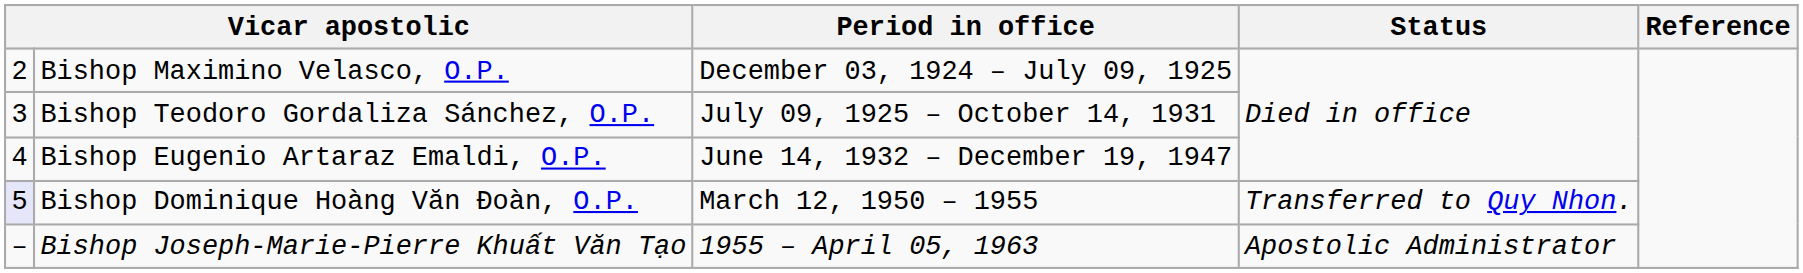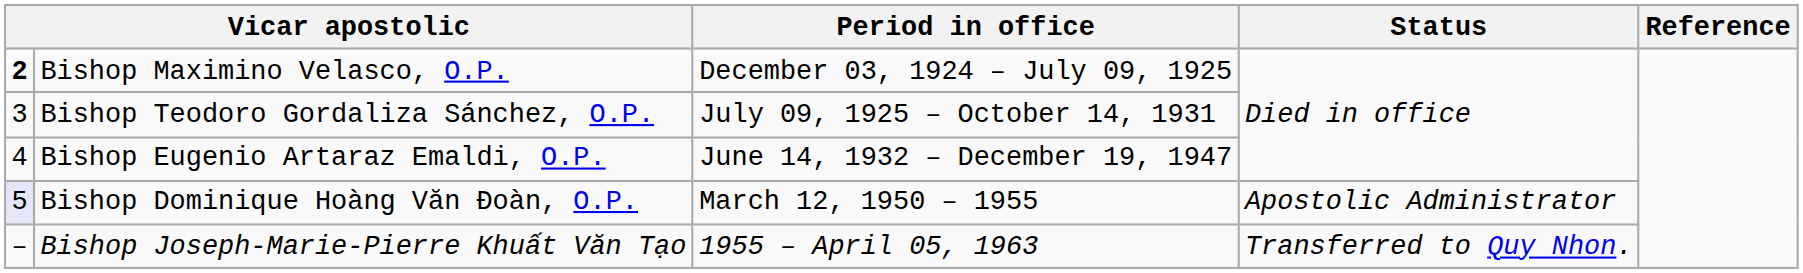 <table class="wikitable">
 <tr>
 <th colspan="2">Vicar apostolic</th>
 <th>Period in office</th>
 <th>Status</th>
 <th>Reference</th>
 </tr>
 <tr>
-<td>2</td>
+<td><strong>2</strong></td>
 <td>Bishop Maximino Velasco, <a href='#'>O.P.</a></td>
 <td>December 03, 1924 – July 09, 1925</td>
 <td rowspan=3><em>Died in office</em></td>
 <td rowspan=5></td>
 </tr>
 <tr>
 <td>3</td>
 <td>Bishop Teodoro Gordaliza Sánchez, <a href='#'>O.P.</a></td>
 <td>July 09, 1925 – October 14, 1931</td>
 </tr>
 <tr>
 <td>4</td>
 <td>Bishop Eugenio Artaraz Emaldi, <a href='#'>O.P.</a></td>
 <td>June 14, 1932 – December 19, 1947</td>
 </tr>
 <tr>
 <td style="background: lavender;">5</td>
 <td>Bishop Dominique Hoàng Văn Ðoàn, <a href='#'>O.P.</a></td>
 <td>March 12, 1950 – 1955</td>
-<td><em>Transferred to <a href='#'>Quy Nhon</a>.</em></td>
+<td><em>Apostolic Administrator</em></td>
 </tr>
 <tr>
 <td>–</td>
 <td><em>Bishop Joseph-Marie-Pierre Khuất Văn Tạo</em></td>
 <td><em>1955 – April 05, 1963</em></td>
-<td><em>Apostolic Administrator</em></td>
+<td><em>Transferred to <a href='#'>Quy Nhon</a>.</em></td>
 </tr>
 </table>
